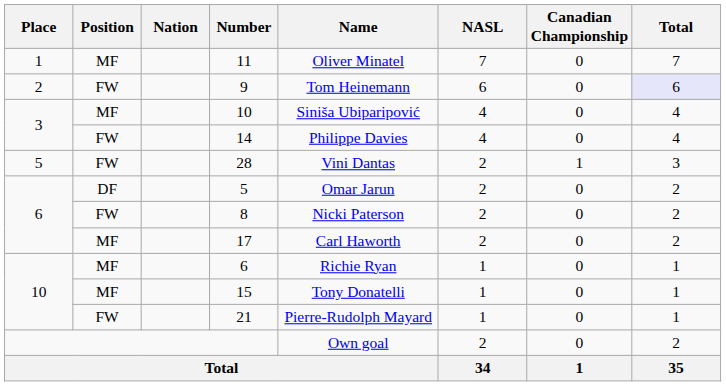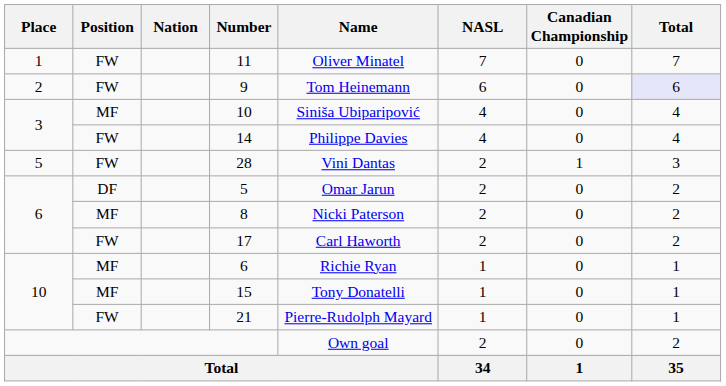 <table class="sortable wikitable" style="font-size: 95%; text-align: center;">
 <tr>
 <th width=60>Place</th>
 <th width=60>Position</th>
 <th width=60>Nation</th>
 <th width=60>Number</th>
 <th width=150>Name</th>
 <th width=80>NASL</th>
 <th width=80>Canadian Championship</th>
 <th width=80>Total</th>
 </tr>
 <tr>
 <td>1</td>
-<td>MF</td>
+<td>FW</td>
 <td></td>
 <td>11</td>
 <td><a href='#'>Oliver Minatel</a></td>
 <td>7</td>
 <td>0</td>
 <td>7</td>
 </tr>
 <tr>
 <td>2</td>
 <td>FW</td>
 <td></td>
 <td>9</td>
 <td><a href='#'>Tom Heinemann</a></td>
 <td>6</td>
 <td>0</td>
 <td style="background: lavender;">6</td>
 </tr>
 <tr>
 <td rowspan="2">3</td>
 <td>MF</td>
 <td></td>
 <td>10</td>
 <td><a href='#'>Siniša Ubiparipović</a></td>
 <td>4</td>
 <td>0</td>
 <td>4</td>
 </tr>
 <tr>
 <td>FW</td>
 <td></td>
 <td>14</td>
 <td><a href='#'>Philippe Davies</a></td>
 <td>4</td>
 <td>0</td>
 <td>4</td>
 </tr>
 <tr>
 <td>5</td>
 <td>FW</td>
 <td></td>
 <td>28</td>
 <td><a href='#'>Vini Dantas</a></td>
 <td>2</td>
 <td>1</td>
 <td>3</td>
 </tr>
 <tr>
 <td rowspan="3">6</td>
 <td>DF</td>
 <td></td>
 <td>5</td>
 <td><a href='#'>Omar Jarun</a></td>
 <td>2</td>
 <td>0</td>
 <td>2</td>
 </tr>
 <tr>
-<td>FW</td>
+<td>MF</td>
 <td></td>
 <td>8</td>
 <td><a href='#'>Nicki Paterson</a></td>
 <td>2</td>
 <td>0</td>
 <td>2</td>
 </tr>
 <tr>
-<td>MF</td>
+<td>FW</td>
 <td></td>
 <td>17</td>
 <td><a href='#'>Carl Haworth</a></td>
 <td>2</td>
 <td>0</td>
 <td>2</td>
 </tr>
 <tr>
 <td rowspan="3">10</td>
 <td>MF</td>
 <td></td>
 <td>6</td>
 <td><a href='#'>Richie Ryan</a></td>
 <td>1</td>
 <td>0</td>
 <td>1</td>
 </tr>
 <tr>
 <td>MF</td>
 <td></td>
 <td>15</td>
 <td><a href='#'>Tony Donatelli</a></td>
 <td>1</td>
 <td>0</td>
 <td>1</td>
 </tr>
 <tr>
 <td>FW</td>
 <td></td>
 <td>21</td>
 <td><a href='#'>Pierre-Rudolph Mayard</a></td>
 <td>1</td>
 <td>0</td>
 <td>1</td>
 </tr>
 <tr>
 <td colspan="4"></td>
 <td><a href='#'>Own goal</a></td>
 <td>2</td>
 <td>0</td>
 <td>2</td>
 </tr>
 <tr>
 <th colspan=5>Total</th>
 <th>34</th>
 <th>1</th>
 <th>35</th>
 </tr>
 </table>
